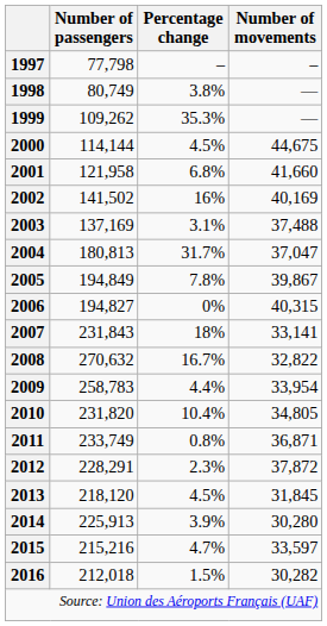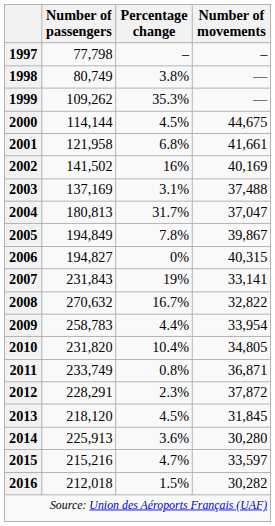 <table class="wikitable" style="text-align: right; width:300px;" align="center">
 <tr>
 <th style="width:75px"></th>
 <th style="width:100px">Number of passengers</th>
 <th style="width:125px">Percentage change</th>
 <th style="width:125px">Number of movements</th>
 </tr>
 <tr>
 <th>1997</th>
 <td>77,798</td>
 <td>–</td>
 <td>–</td>
 </tr>
 <tr>
 <th>1998</th>
 <td>80,749</td>
 <td> 3.8%</td>
 <td>—</td>
 </tr>
 <tr>
 <th>1999</th>
 <td>109,262</td>
 <td> 35.3%</td>
 <td>—</td>
 </tr>
 <tr>
 <th>2000</th>
 <td>114,144</td>
 <td> 4.5%</td>
 <td>44,675</td>
 </tr>
 <tr>
 <th>2001</th>
 <td>121,958</td>
 <td> 6.8%</td>
-<td>41,660</td>
+<td>41,661</td>
 </tr>
 <tr>
 <th>2002</th>
 <td>141,502</td>
 <td> 16%</td>
 <td>40,169</td>
 </tr>
 <tr>
 <th>2003</th>
 <td>137,169</td>
 <td> 3.1%</td>
 <td>37,488</td>
 </tr>
 <tr>
 <th>2004</th>
 <td>180,813</td>
 <td> 31.7%</td>
 <td>37,047</td>
 </tr>
 <tr>
 <th>2005</th>
 <td>194,849</td>
 <td> 7.8%</td>
 <td>39,867</td>
 </tr>
 <tr>
 <th>2006</th>
 <td>194,827</td>
 <td> 0%</td>
 <td>40,315</td>
 </tr>
 <tr>
 <th>2007</th>
 <td>231,843</td>
-<td> 18%</td>
+<td> 19%</td>
 <td>33,141</td>
 </tr>
 <tr>
 <th>2008</th>
 <td>270,632</td>
 <td> 16.7%</td>
 <td>32,822</td>
 </tr>
 <tr>
 <th>2009</th>
 <td>258,783</td>
 <td> 4.4%</td>
 <td>33,954</td>
 </tr>
 <tr>
 <th>2010</th>
 <td>231,820</td>
 <td> 10.4%</td>
 <td>34,805</td>
 </tr>
 <tr>
 <th>2011</th>
 <td>233,749</td>
 <td> 0.8%</td>
 <td>36,871</td>
 </tr>
 <tr>
 <th>2012</th>
 <td>228,291</td>
 <td> 2.3%</td>
 <td>37,872</td>
 </tr>
 <tr>
 <th>2013</th>
 <td>218,120</td>
 <td> 4.5%</td>
 <td>31,845</td>
 </tr>
 <tr>
 <th>2014</th>
 <td>225,913</td>
-<td> 3.9%</td>
+<td> 3.6%</td>
 <td>30,280</td>
 </tr>
 <tr>
 <th>2015</th>
 <td>215,216</td>
 <td> 4.7%</td>
 <td>33,597</td>
 </tr>
 <tr>
 <th>2016</th>
 <td>212,018</td>
 <td> 1.5%</td>
 <td>30,282</td>
 </tr>
 <tr>
 <td colspan=5 align="right"><sup><em>Source: <a href='#'>Union des Aéroports Français (UAF)</a></em></sup></td>
 </tr>
 </table>
